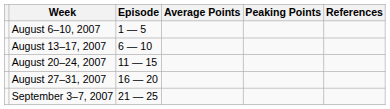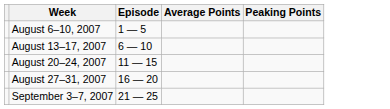 <table class="wikitable">
 <tr>
 <th></th>
 <th>Week</th>
 <th>Episode</th>
 <th>Average Points</th>
 <th>Peaking Points</th>
-<th>References</th>
 </tr>
 <tr>
 <td></td>
 <td>August 6–10, 2007</td>
 <td>1 — 5</td>
-<td></td>
 <td></td>
 <td></td>
 </tr>
 <tr>
 <td></td>
 <td>August 13–17, 2007</td>
 <td>6 — 10</td>
 <td></td>
 <td></td>
-<td></td>
 </tr>
 <tr>
 <td></td>
 <td>August 20–24, 2007</td>
 <td>11 — 15</td>
-<td></td>
 <td></td>
 <td></td>
 </tr>
 <tr>
 <td></td>
 <td>August 27–31, 2007</td>
 <td>16 — 20</td>
 <td></td>
 <td></td>
-<td></td>
 </tr>
 <tr>
 <td></td>
 <td>September 3–7, 2007</td>
 <td>21 — 25</td>
 <td></td>
 <td></td>
-<td></td>
 </tr>
 </table>
